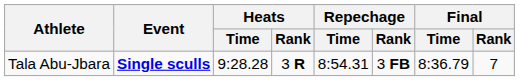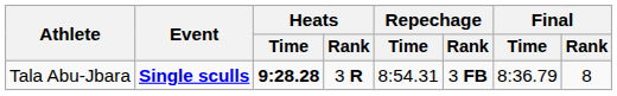 <table class=wikitable style=font-size:90%;text-align:center>
 <tr>
 <th rowspan=2>Athlete</th>
 <th rowspan=2>Event</th>
 <th colspan=2>Heats</th>
 <th colspan=2>Repechage</th>
 <th colspan=2>Final</th>
 </tr>
 <tr style="font-size:95%">
 <th>Time</th>
 <th>Rank</th>
 <th>Time</th>
 <th>Rank</th>
 <th>Time</th>
 <th>Rank</th>
 </tr>
 <tr>
 <td align=left>Tala Abu-Jbara</td>
 <td align=left><strong><a href='#'>Single sculls</a></strong></td>
-<td>9:28.28</td>
+<td><strong>9:28.28</strong></td>
 <td>3 <strong>R</strong></td>
 <td>8:54.31</td>
 <td>3 <strong>FB</strong></td>
 <td>8:36.79</td>
-<td>7</td>
+<td>8</td>
 </tr>
 </table>
